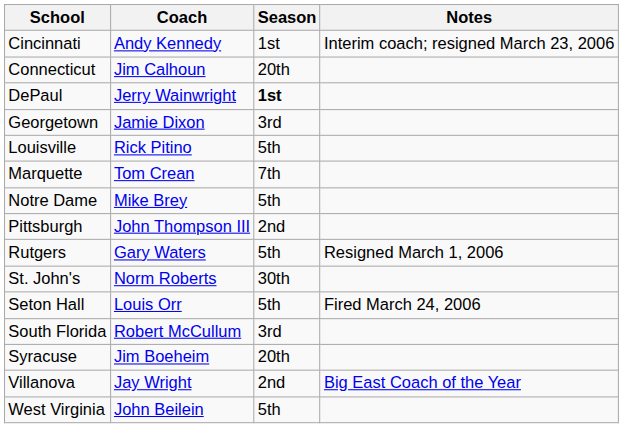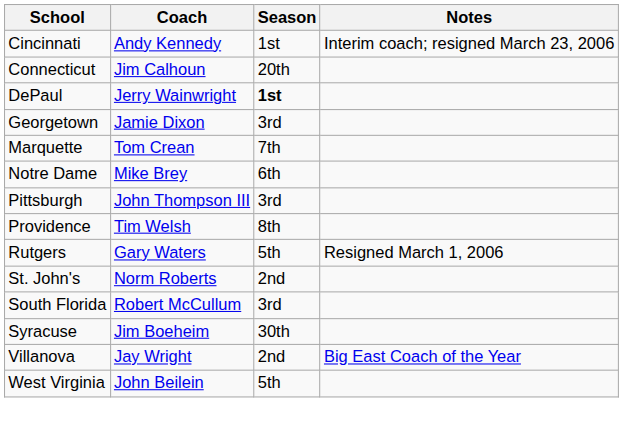 <table class="wikitable">
 <tr>
 <th>School</th>
 <th>Coach</th>
 <th>Season</th>
 <th>Notes</th>
 </tr>
 <tr>
 <td>Cincinnati</td>
 <td><a href='#'>Andy Kennedy</a></td>
 <td>1st</td>
 <td>Interim coach; resigned March 23, 2006</td>
 </tr>
 <tr>
 <td>Connecticut</td>
 <td><a href='#'>Jim Calhoun</a></td>
 <td>20th</td>
 <td></td>
 </tr>
 <tr>
 <td>DePaul</td>
 <td><a href='#'>Jerry Wainwright</a></td>
 <td><strong>1st</strong></td>
 <td></td>
 </tr>
 <tr>
 <td>Georgetown</td>
 <td><a href='#'>Jamie Dixon</a></td>
 <td>3rd</td>
 <td></td>
 </tr>
 <tr>
-<td>Louisville</td>
-<td><a href='#'>Rick Pitino</a></td>
-<td>5th</td>
-<td></td>
-</tr>
-<tr>
 <td>Marquette</td>
 <td><a href='#'>Tom Crean</a></td>
 <td>7th</td>
 <td></td>
 </tr>
 <tr>
 <td>Notre Dame</td>
 <td><a href='#'>Mike Brey</a></td>
-<td>5th</td>
+<td>6th</td>
 <td></td>
 </tr>
 <tr>
 <td>Pittsburgh</td>
 <td><a href='#'>John Thompson III</a></td>
-<td>2nd</td>
+<td>3rd</td>
+<td></td>
+</tr>
+<tr>
+<td>Providence</td>
+<td><a href='#'>Tim Welsh</a></td>
+<td>8th</td>
 <td></td>
 </tr>
 <tr>
 <td>Rutgers</td>
 <td><a href='#'>Gary Waters</a></td>
 <td>5th</td>
 <td>Resigned March 1, 2006</td>
 </tr>
 <tr>
 <td>St. John's</td>
 <td><a href='#'>Norm Roberts</a></td>
-<td>30th</td>
+<td>2nd</td>
 <td></td>
-</tr>
-<tr>
-<td>Seton Hall</td>
-<td><a href='#'>Louis Orr</a></td>
-<td>5th</td>
-<td>Fired March 24, 2006</td>
 </tr>
 <tr>
 <td>South Florida</td>
 <td><a href='#'>Robert McCullum</a></td>
 <td>3rd</td>
 <td></td>
 </tr>
 <tr>
 <td>Syracuse</td>
 <td><a href='#'>Jim Boeheim</a></td>
-<td>20th</td>
+<td>30th</td>
 <td></td>
 </tr>
 <tr>
 <td>Villanova</td>
 <td><a href='#'>Jay Wright</a></td>
 <td>2nd</td>
 <td><a href='#'>Big East Coach of the Year</a></td>
 </tr>
 <tr>
 <td>West Virginia</td>
 <td><a href='#'>John Beilein</a></td>
 <td>5th</td>
 <td></td>
 </tr>
 </table>
